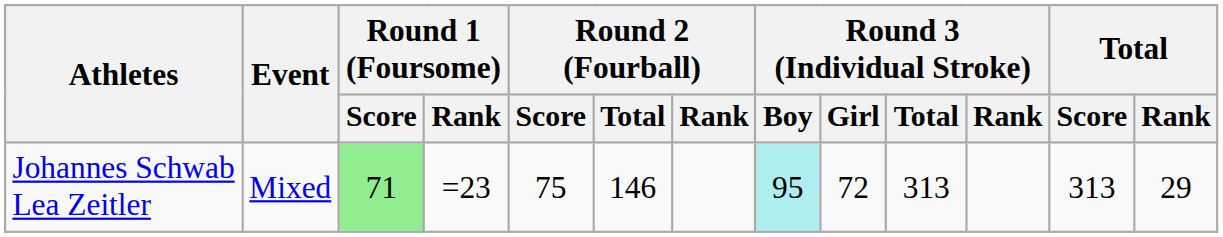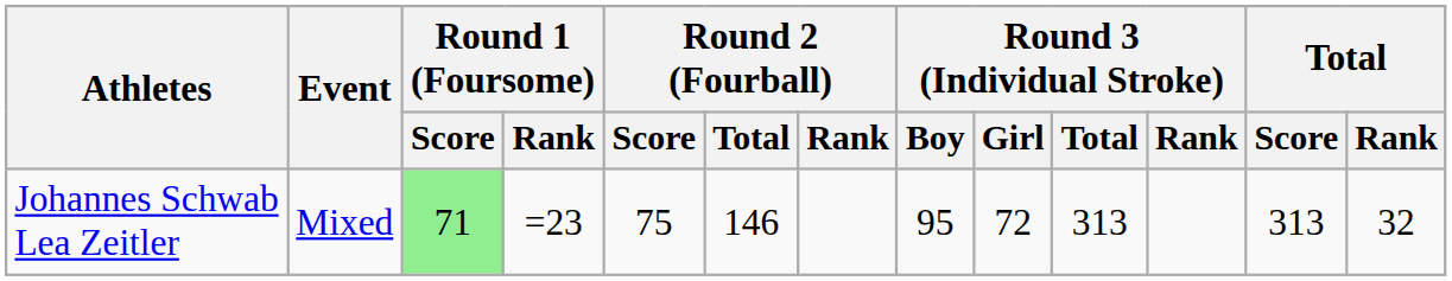 <table class="wikitable" style="font-size:90%">
 <tr>
 <th rowspan="2">Athletes</th>
 <th rowspan="2">Event</th>
 <th colspan="2">Round 1<br>(Foursome)</th>
 <th colspan="3">Round 2<br>(Fourball)</th>
 <th colspan="4">Round 3<br>(Individual Stroke)</th>
 <th colspan="2">Total</th>
 </tr>
 <tr style="font-size:95%">
 <th>Score</th>
 <th>Rank</th>
 <th>Score</th>
 <th>Total</th>
 <th>Rank</th>
 <th>Boy</th>
 <th>Girl</th>
 <th>Total</th>
 <th>Rank</th>
 <th>Score</th>
 <th>Rank</th>
 </tr>
 <tr align=center>
 <td align=left><a href='#'>Johannes Schwab</a><br><a href='#'>Lea Zeitler</a></td>
 <td align=left><a href='#'>Mixed</a></td>
 <td style="background: lightgreen;">71</td>
 <td>=23</td>
 <td>75</td>
 <td>146</td>
 <td></td>
-<td style="background: paleturquoise;">95</td>
+<td>95</td>
 <td>72</td>
 <td>313</td>
 <td></td>
 <td>313</td>
-<td>29</td>
+<td>32</td>
 </tr>
 </table>
